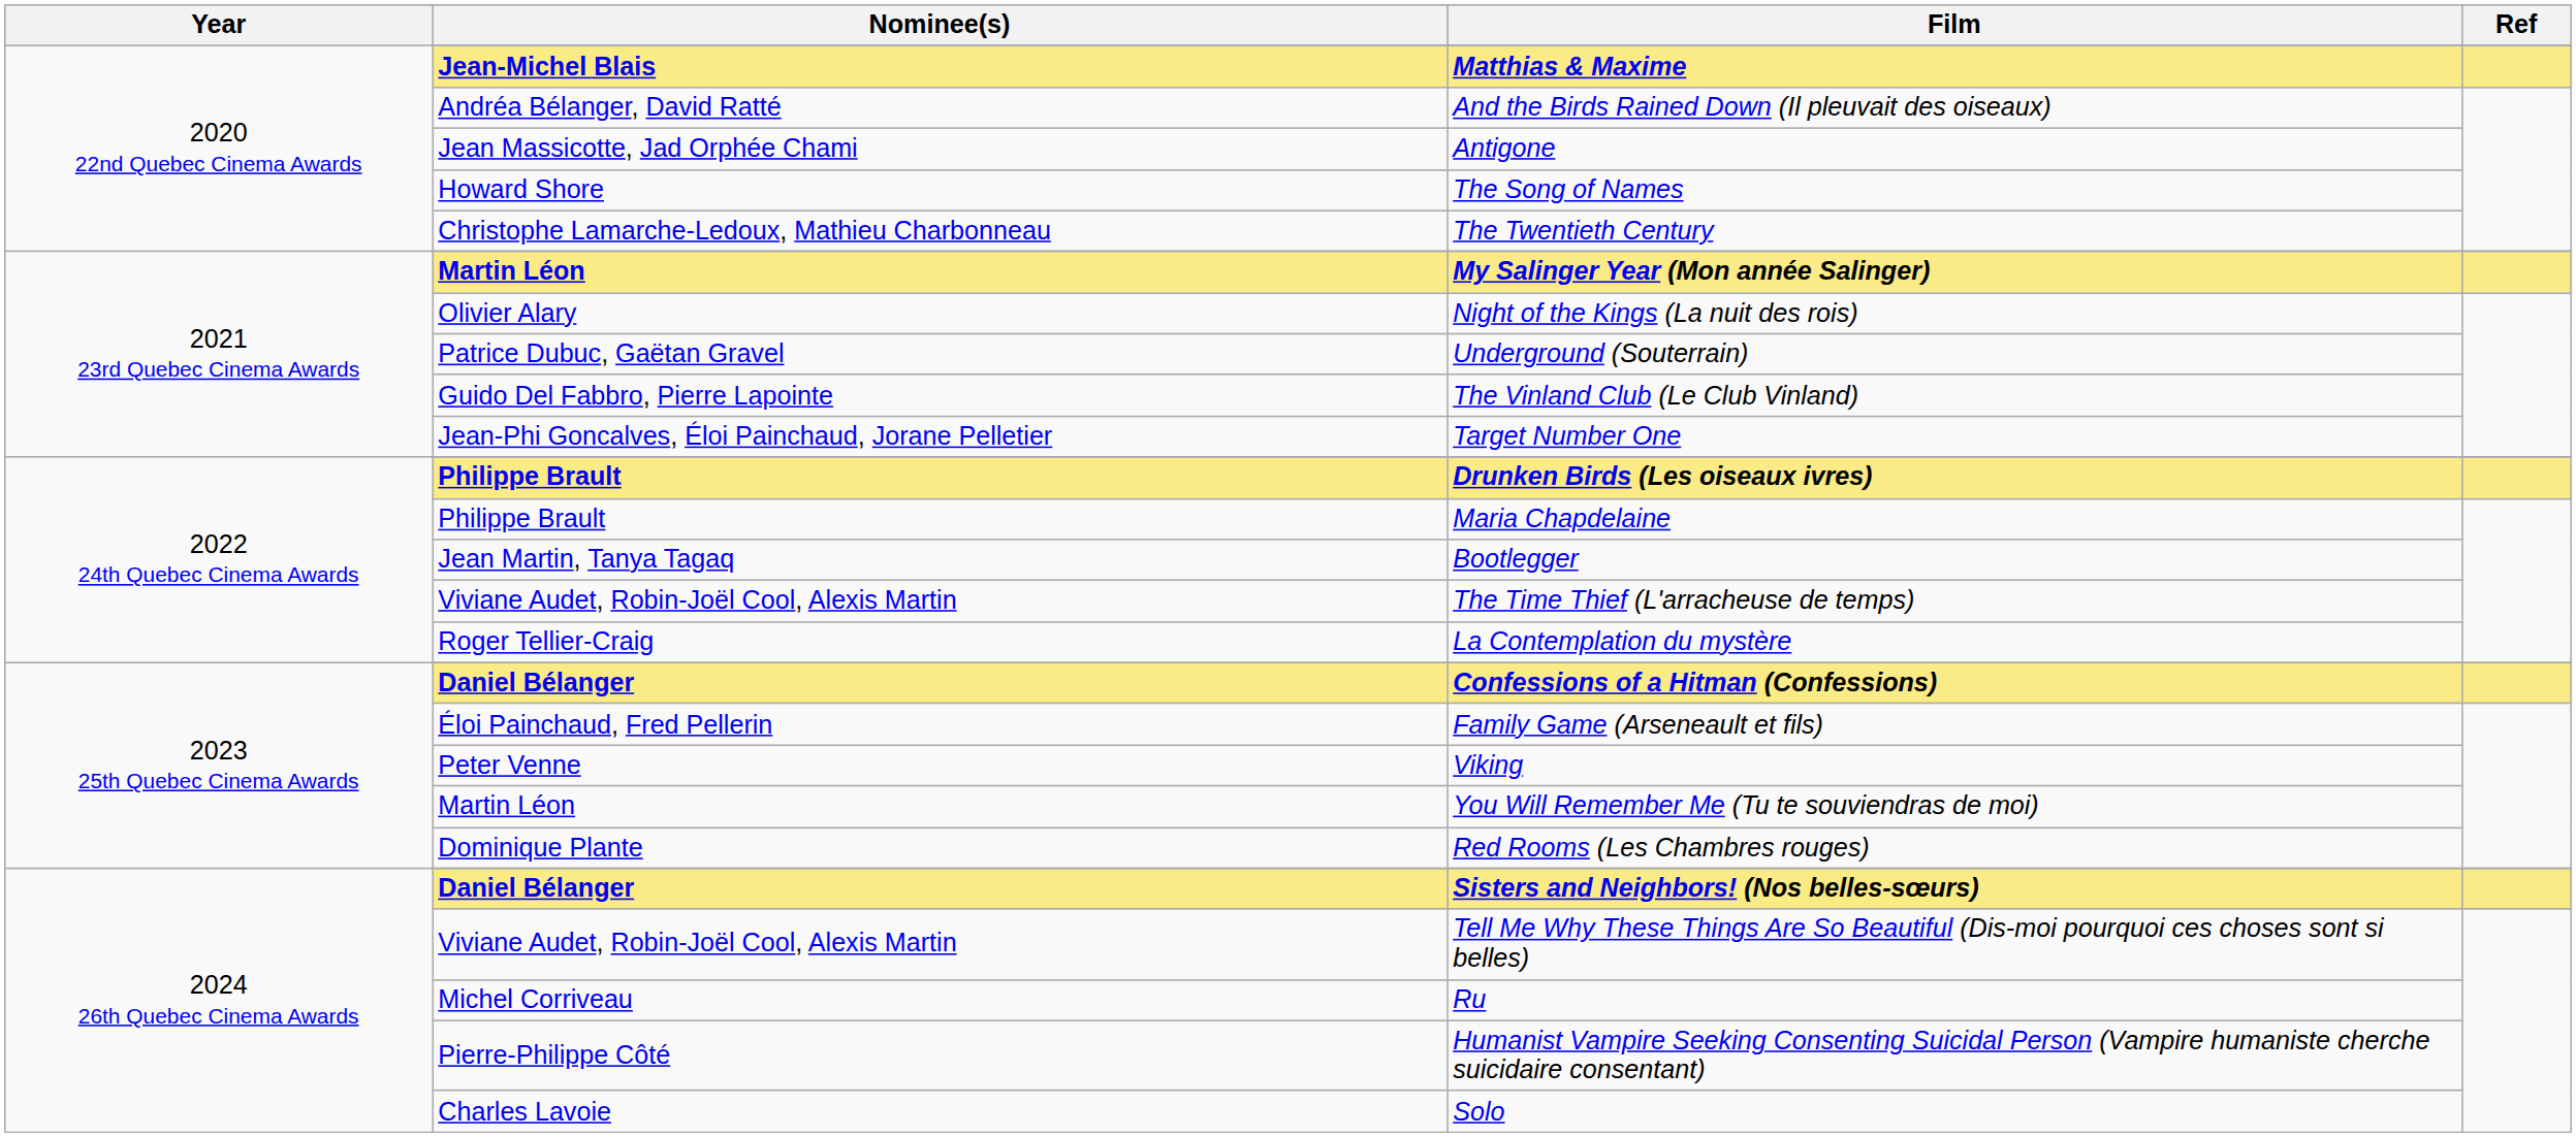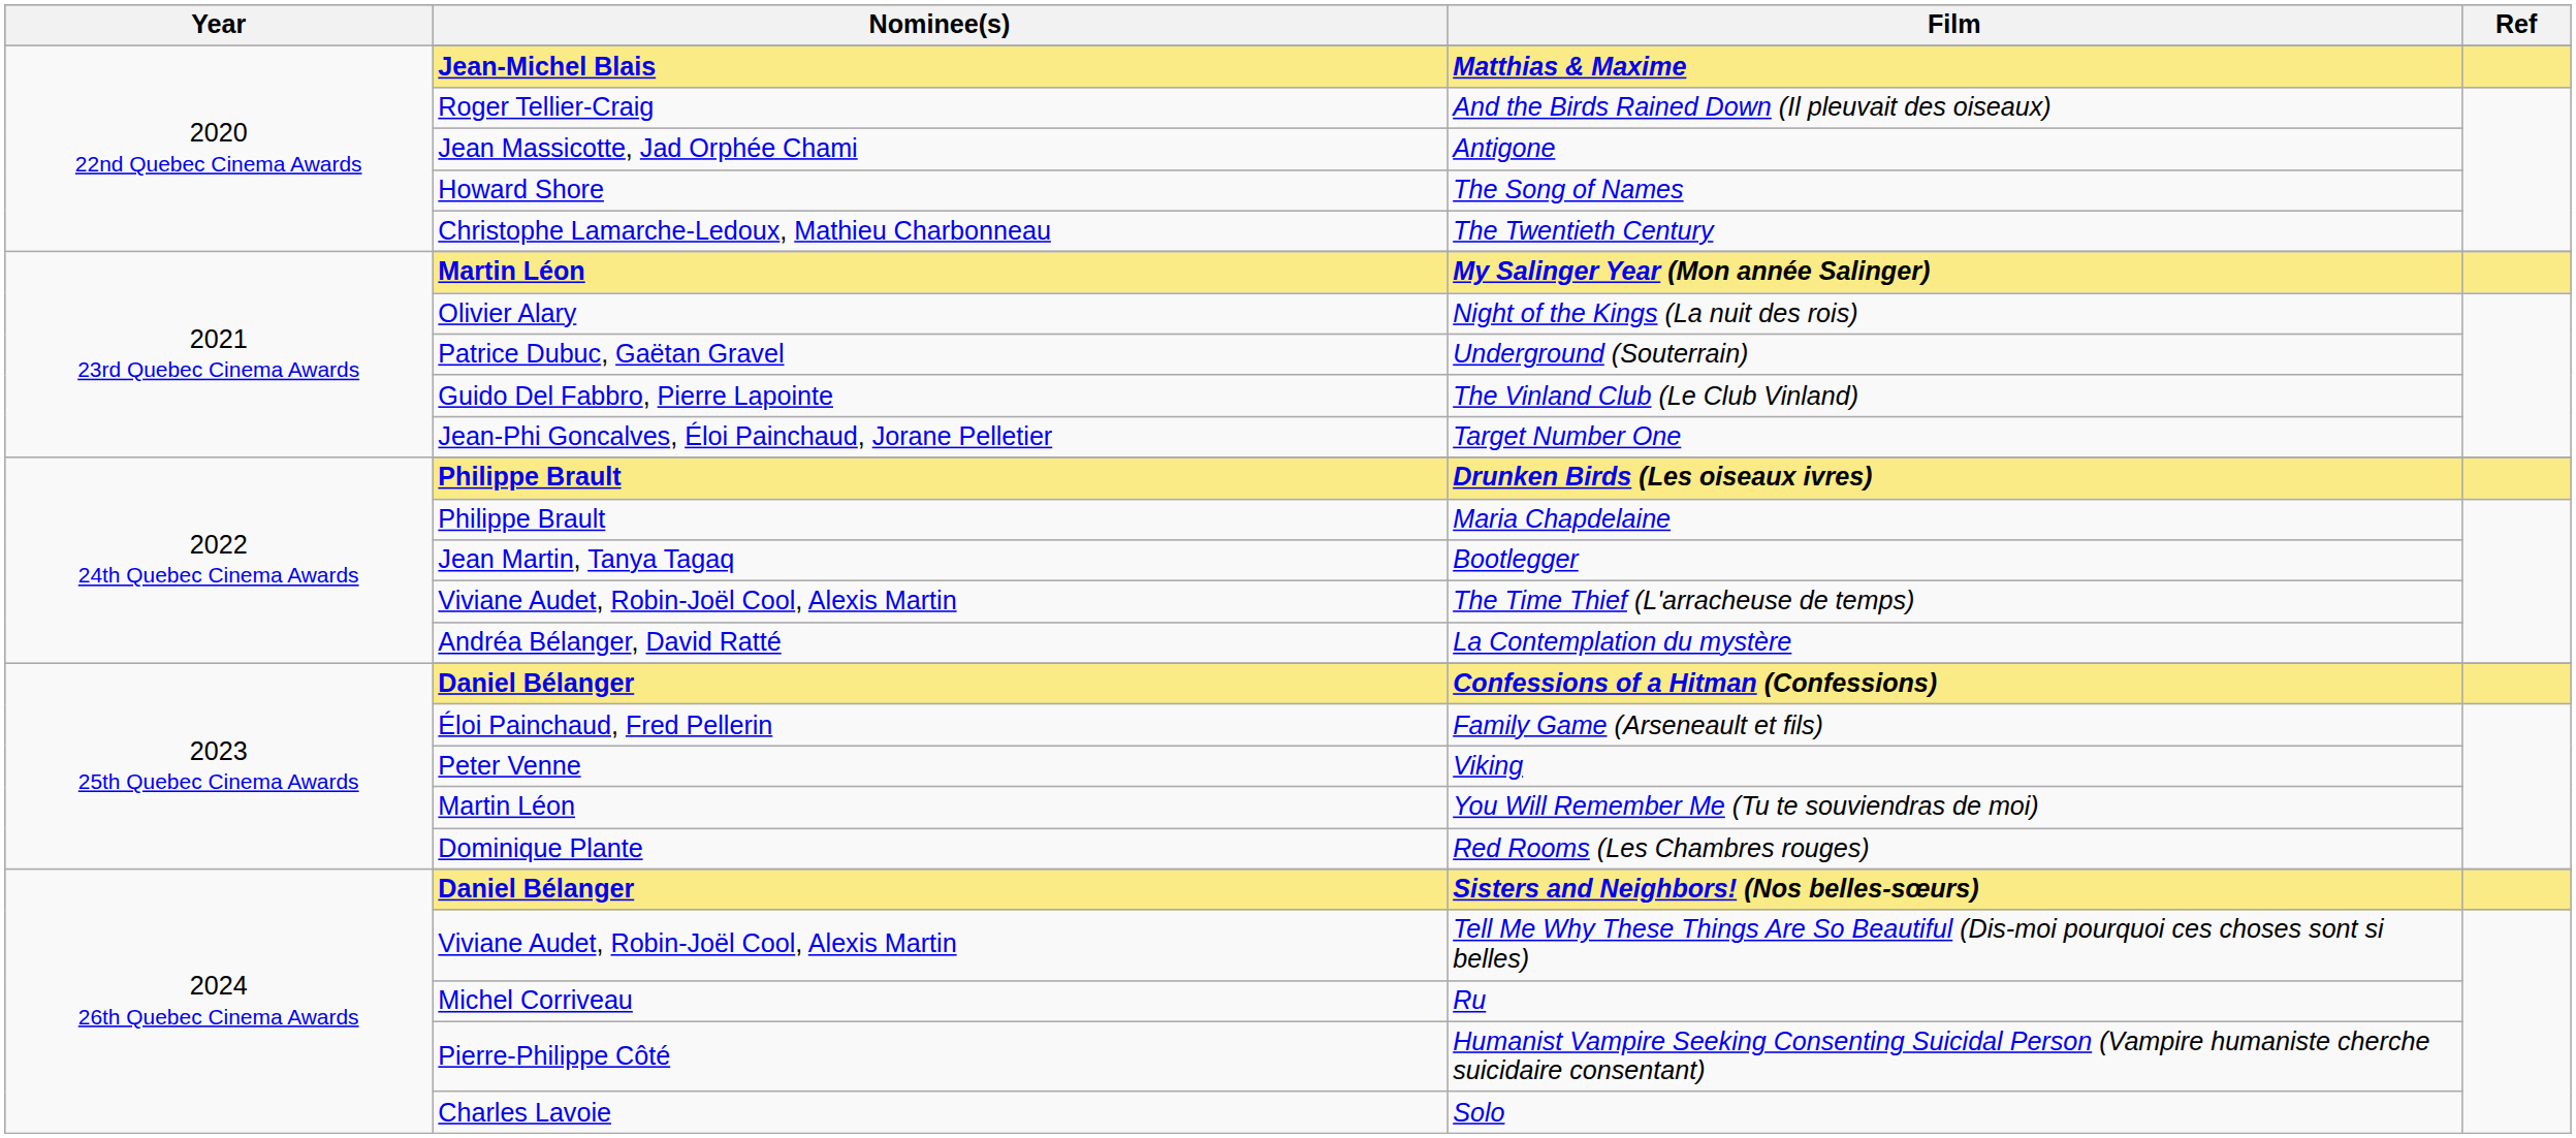 <table class="wikitable" style="width:100%;">
 <tr style="background:#bebebe;">
 <th style="width:8%;">Year</th>
 <th style="width:19%;">Nominee(s)</th>
 <th style="width:19%;">Film</th>
 <th style="width:2%;">Ref</th>
 </tr>
 <tr>
 <td rowspan="6" align="center">2020 <br> <small><a href='#'>22nd Quebec Cinema Awards</a></small></td>
 </tr>
 <tr style="background:#FAEB86">
 <td><strong><a href='#'>Jean-Michel Blais</a></strong></td>
 <td><strong><em><a href='#'>Matthias & Maxime</a></em></strong></td>
 <td></td>
 </tr>
 <tr>
-<td><a href='#'>Andréa Bélanger</a>, <a href='#'>David Ratté</a></td>
+<td><a href='#'>Roger Tellier-Craig</a></td>
 <td><em><a href='#'>And the Birds Rained Down</a> (Il pleuvait des oiseaux)</em></td>
 <td rowspan=4></td>
 </tr>
 <tr>
 <td><a href='#'>Jean Massicotte</a>, <a href='#'>Jad Orphée Chami</a></td>
 <td><em><a href='#'>Antigone</a></em></td>
 </tr>
 <tr>
 <td><a href='#'>Howard Shore</a></td>
 <td><em><a href='#'>The Song of Names</a></em></td>
 </tr>
 <tr>
 <td><a href='#'>Christophe Lamarche-Ledoux</a>, <a href='#'>Mathieu Charbonneau</a></td>
 <td><em><a href='#'>The Twentieth Century</a></em></td>
 </tr>
 <tr>
 <td rowspan="6" align="center">2021<br><small><a href='#'>23rd Quebec Cinema Awards</a></small></td>
 </tr>
 <tr style="background:#FAEB86">
 <td><strong><a href='#'>Martin Léon</a></strong></td>
 <td><strong><em><a href='#'>My Salinger Year</a> (Mon année Salinger)</em></strong></td>
 <td></td>
 </tr>
 <tr>
 <td><a href='#'>Olivier Alary</a></td>
 <td><em><a href='#'>Night of the Kings</a> (La nuit des rois)</em></td>
 <td rowspan=4></td>
 </tr>
 <tr>
 <td><a href='#'>Patrice Dubuc</a>, <a href='#'>Gaëtan Gravel</a></td>
 <td><em><a href='#'>Underground</a> (Souterrain)</em></td>
 </tr>
 <tr>
 <td><a href='#'>Guido Del Fabbro</a>, <a href='#'>Pierre Lapointe</a></td>
 <td><em><a href='#'>The Vinland Club</a> (Le Club Vinland)</em></td>
 </tr>
 <tr>
 <td><a href='#'>Jean-Phi Goncalves</a>, <a href='#'>Éloi Painchaud</a>, <a href='#'>Jorane Pelletier</a></td>
 <td><em><a href='#'>Target Number One</a></em></td>
 </tr>
 <tr>
 <td rowspan="6" align="center">2022<br><small><a href='#'>24th Quebec Cinema Awards</a></small></td>
 </tr>
 <tr style="background:#FAEB86">
 <td><strong><a href='#'>Philippe Brault</a></strong></td>
 <td><strong><em><a href='#'>Drunken Birds</a> (Les oiseaux ivres)</em></strong></td>
 <td></td>
 </tr>
 <tr>
 <td><a href='#'>Philippe Brault</a></td>
 <td><em><a href='#'>Maria Chapdelaine</a></em></td>
 <td rowspan=4></td>
 </tr>
 <tr>
 <td><a href='#'>Jean Martin</a>, <a href='#'>Tanya Tagaq</a></td>
 <td><em><a href='#'>Bootlegger</a></em></td>
 </tr>
 <tr>
 <td><a href='#'>Viviane Audet</a>, <a href='#'>Robin-Joël Cool</a>, <a href='#'>Alexis Martin</a></td>
 <td><em><a href='#'>The Time Thief</a> (L'arracheuse de temps)</em></td>
 </tr>
 <tr>
-<td><a href='#'>Roger Tellier-Craig</a></td>
+<td><a href='#'>Andréa Bélanger</a>, <a href='#'>David Ratté</a></td>
 <td><em><a href='#'>La Contemplation du mystère</a></em></td>
 </tr>
 <tr>
 <td rowspan="6" align="center">2023<br><small><a href='#'>25th Quebec Cinema Awards</a></small></td>
 </tr>
 <tr style="background:#FAEB86">
 <td><strong><a href='#'>Daniel Bélanger</a></strong></td>
 <td><strong><em><a href='#'>Confessions of a Hitman</a> (Confessions)</em></strong></td>
 <td></td>
 </tr>
 <tr>
 <td><a href='#'>Éloi Painchaud</a>, <a href='#'>Fred Pellerin</a></td>
 <td><em><a href='#'>Family Game</a> (Arseneault et fils)</em></td>
 <td rowspan=4></td>
 </tr>
 <tr>
 <td><a href='#'>Peter Venne</a></td>
 <td><em><a href='#'>Viking</a></em></td>
 </tr>
 <tr>
 <td><a href='#'>Martin Léon</a></td>
 <td><em><a href='#'>You Will Remember Me</a> (Tu te souviendras de moi)</em></td>
 </tr>
 <tr>
 <td><a href='#'>Dominique Plante</a></td>
 <td><em><a href='#'>Red Rooms</a> (Les Chambres rouges)</em></td>
 </tr>
 <tr>
 <td rowspan="6" align="center">2024<br><small><a href='#'>26th Quebec Cinema Awards</a></small></td>
 </tr>
 <tr style="background:#FAEB86">
 <td><strong><a href='#'>Daniel Bélanger</a></strong></td>
 <td><strong><em><a href='#'>Sisters and Neighbors!</a> (Nos belles-sœurs)</em></strong></td>
 <td></td>
 </tr>
 <tr>
 <td><a href='#'>Viviane Audet</a>, <a href='#'>Robin-Joël Cool</a>, <a href='#'>Alexis Martin</a></td>
 <td><em><a href='#'>Tell Me Why These Things Are So Beautiful</a> (Dis-moi pourquoi ces choses sont si belles)</em></td>
 <td rowspan=4></td>
 </tr>
 <tr>
 <td><a href='#'>Michel Corriveau</a></td>
 <td><em><a href='#'>Ru</a></em></td>
 </tr>
 <tr>
 <td><a href='#'>Pierre-Philippe Côté</a></td>
 <td><em><a href='#'>Humanist Vampire Seeking Consenting Suicidal Person</a> (Vampire humaniste cherche suicidaire consentant)</em></td>
 </tr>
 <tr>
 <td><a href='#'>Charles Lavoie</a></td>
 <td><em><a href='#'>Solo</a></em></td>
 </tr>
 </table>
